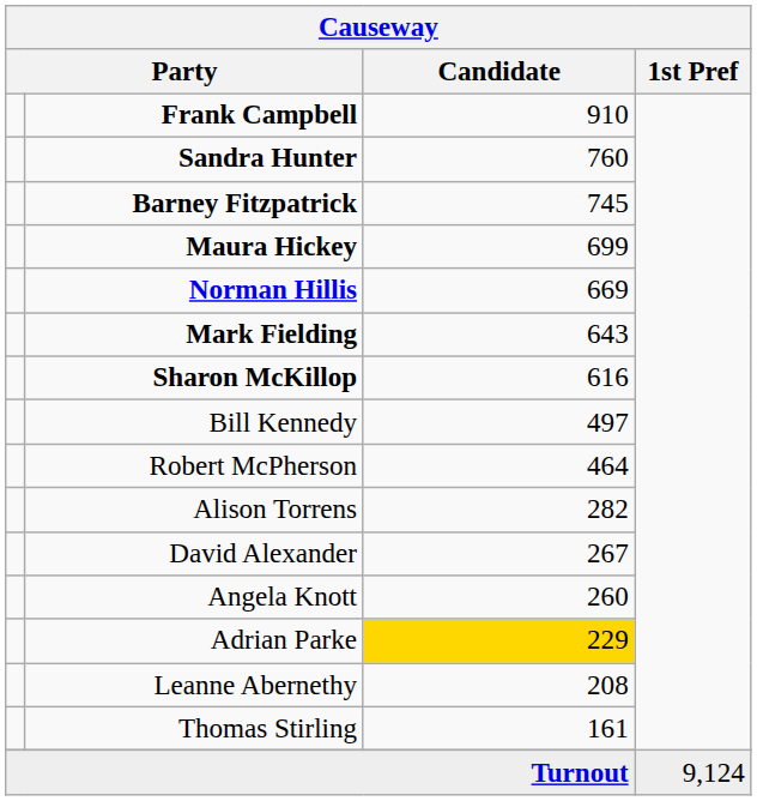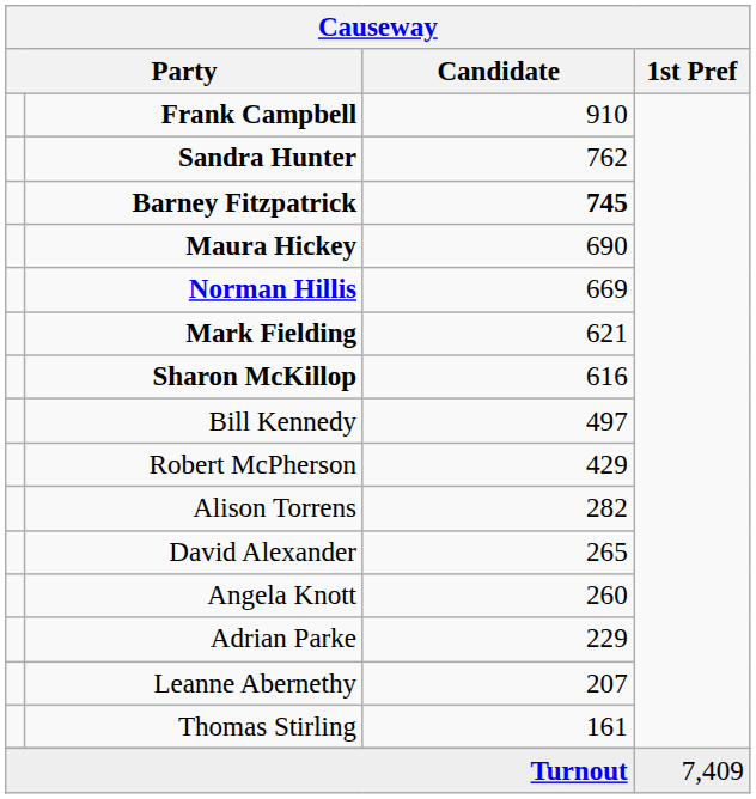 <table class="wikitable">
 <tr>
 <th colspan="4" align="center"><a href='#'>Causeway</a></th>
 </tr>
 <tr>
 <th colspan="2" align="center" width=200>Party</th>
 <th width=150>Candidate</th>
 <th width=60>1st Pref</th>
 </tr>
 <tr>
 <td></td>
 <td align="right"><strong>Frank Campbell</strong></td>
 <td align="right">910</td>
 </tr>
 <tr>
 <td></td>
 <td align="right"><strong>Sandra Hunter</strong></td>
-<td align="right">760</td>
+<td align="right">762</td>
 </tr>
 <tr>
 <td></td>
 <td align="right"><strong>Barney Fitzpatrick</strong></td>
-<td align="right">745</td>
+<td align="right"><strong>745</strong></td>
 </tr>
 <tr>
 <td></td>
 <td align="right"><strong>Maura Hickey</strong></td>
-<td align="right">699</td>
+<td align="right">690</td>
 </tr>
 <tr>
 <td></td>
 <td align="right"><strong><a href='#'>Norman Hillis</a></strong></td>
 <td align="right">669</td>
 </tr>
 <tr>
 <td></td>
 <td align="right"><strong>Mark Fielding</strong></td>
-<td align="right">643</td>
+<td align="right">621</td>
 </tr>
 <tr>
 <td></td>
 <td align="right"><strong>Sharon McKillop</strong></td>
 <td align="right">616</td>
 </tr>
 <tr>
 <td></td>
 <td align="right">Bill Kennedy</td>
 <td align="right">497</td>
 </tr>
 <tr>
 <td></td>
 <td align="right">Robert McPherson</td>
-<td align="right">464</td>
+<td align="right">429</td>
 </tr>
 <tr>
 <td></td>
 <td align="right">Alison Torrens</td>
 <td align="right">282</td>
 </tr>
 <tr>
 <td></td>
 <td align="right">David Alexander</td>
-<td align="right">267</td>
+<td align="right">265</td>
 </tr>
 <tr>
 <td></td>
 <td align="right">Angela Knott</td>
 <td align="right">260</td>
 </tr>
 <tr>
 <td></td>
 <td align="right">Adrian Parke</td>
-<td align="right" style="background: gold;">229</td>
+<td align="right">229</td>
 </tr>
 <tr>
 <td></td>
 <td align="right">Leanne Abernethy</td>
-<td align="right">208</td>
+<td align="right">207</td>
 </tr>
 <tr>
 <td></td>
 <td align="right">Thomas Stirling</td>
 <td align="right">161</td>
 </tr>
 <tr>
 </tr>
 <tr bgcolor="EEEEEE">
 <td colspan=3 align="right"><strong><a href='#'>Turnout</a></strong></td>
-<td align="right">9,124</td>
+<td align="right">7,409</td>
 </tr>
 </table>
